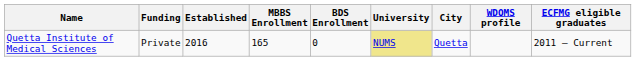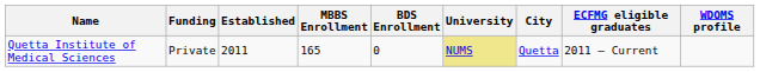 <table class="wikitable sortable static-row-numbers static-row-header-hash">
 <tr>
 <th>Name</th>
 <th>Funding</th>
 <th>Established</th>
 <th>MBBS<br>Enrollment</th>
 <th>BDS<br>Enrollment</th>
 <th>University</th>
 <th>City</th>
+<th><a href='#'>ECFMG</a> eligible graduates</th>
 <th><a href='#'>WDOMS</a> profile</th>
-<th><a href='#'>ECFMG</a> eligible graduates</th>
 </tr>
 <tr>
 <td><a href='#'>Quetta Institute of Medical Sciences</a></td>
 <td>Private</td>
-<td>2016</td>
+<td>2011</td>
 <td>165</td>
 <td>0</td>
 <td style="background: khaki;"><a href='#'>NUMS</a></td>
 <td><a href='#'>Quetta</a></td>
+<td>2011 — Current</td>
 <td></td>
-<td>2011 — Current</td>
 </tr>
 </table>
